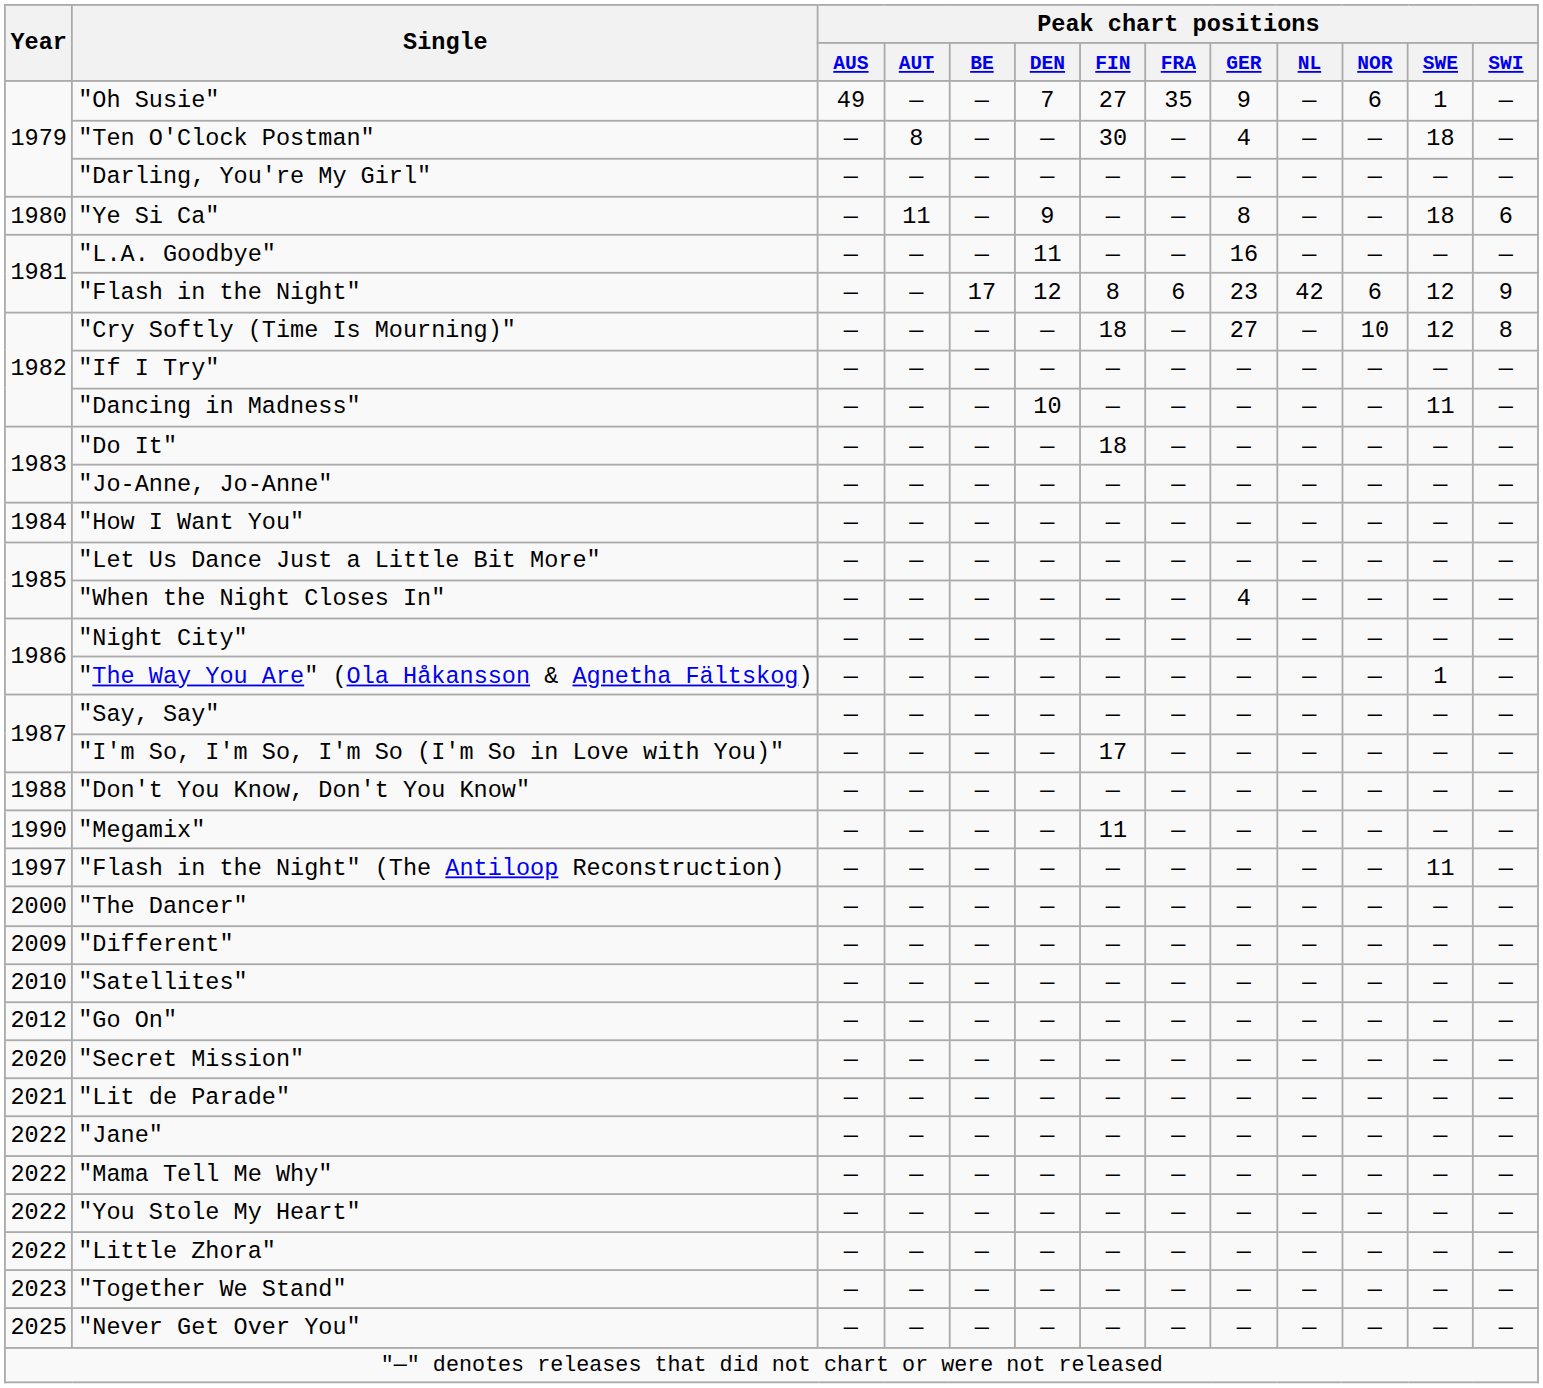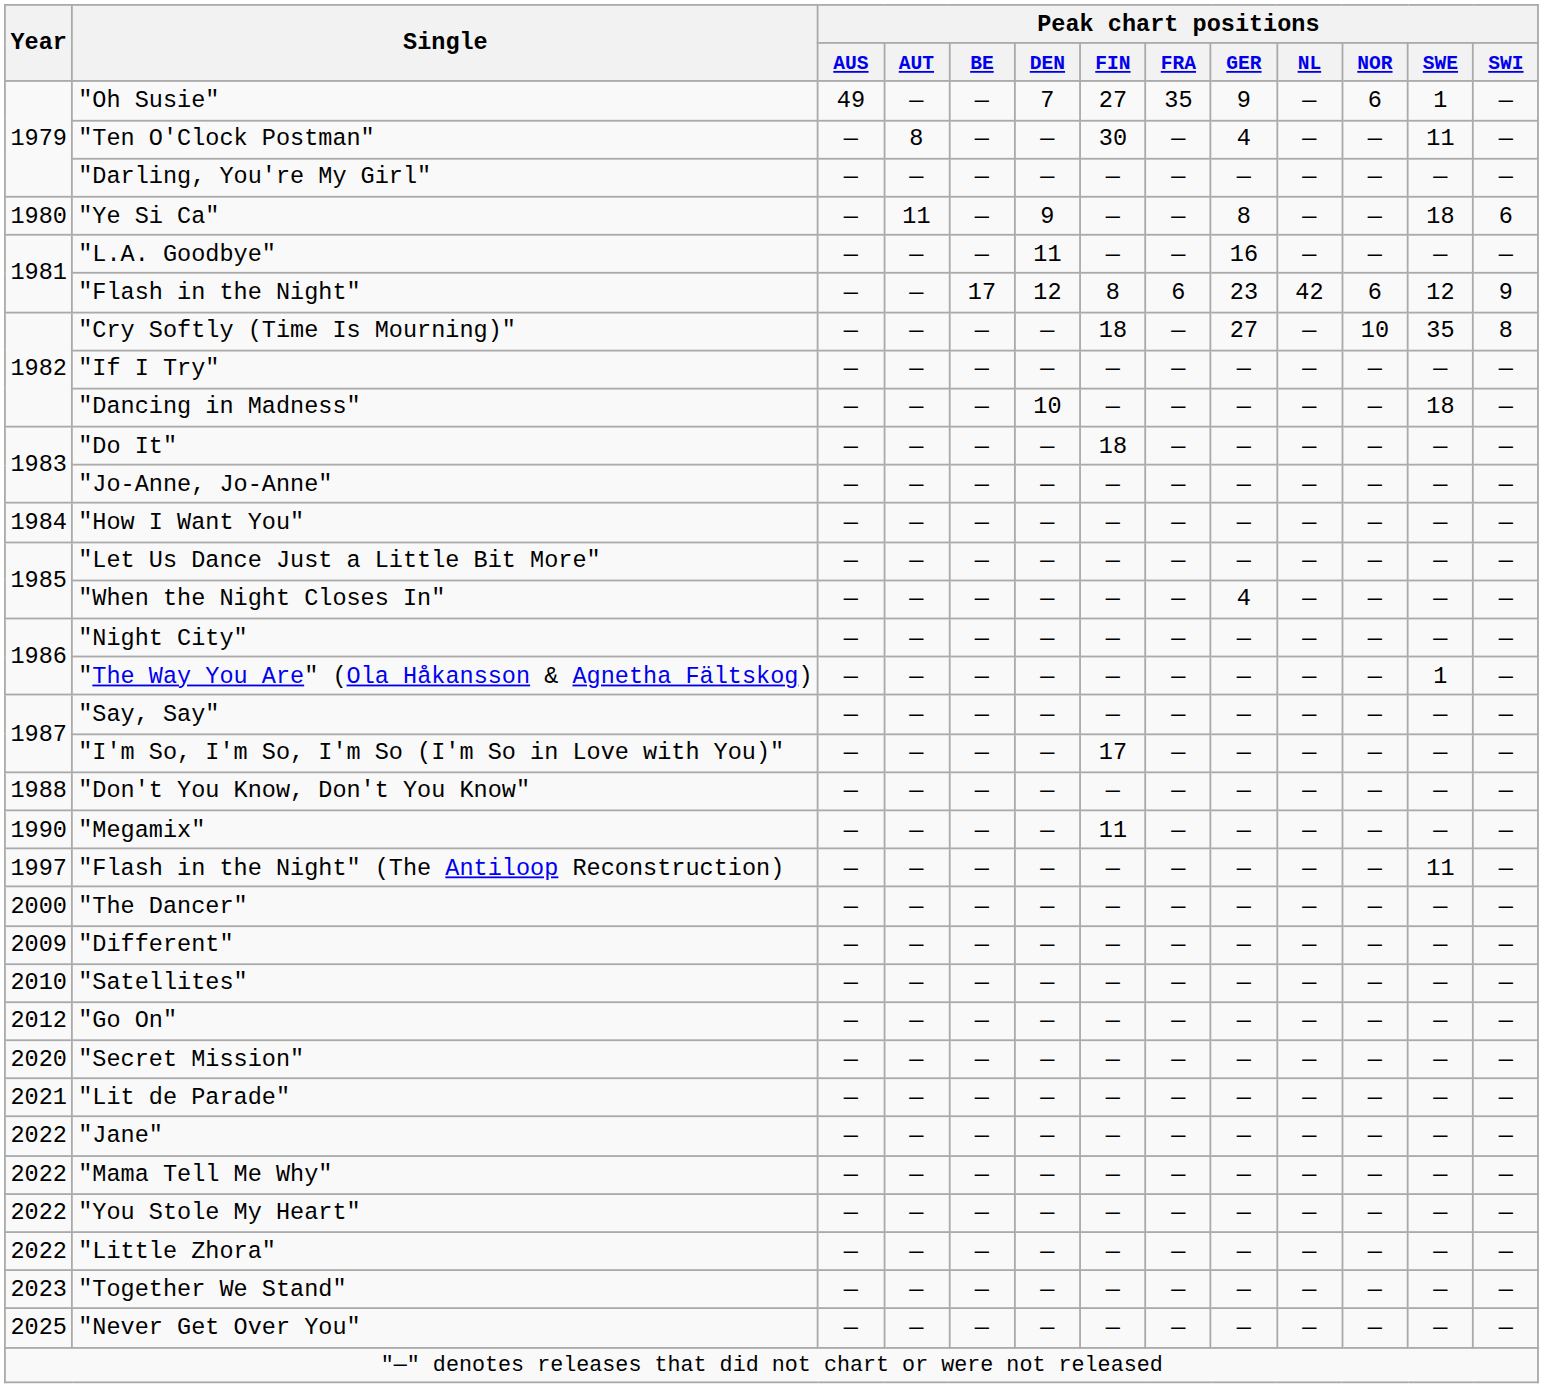 <table class="wikitable" style="text-align:center">
 <tr>
 <th rowspan="2">Year</th>
 <th rowspan="2">Single</th>
 <th colspan="11">Peak chart positions</th>
 </tr>
 <tr>
 <th style="width:30px;"><small><a href='#'>AUS</a></small><br></th>
 <th style="width:30px;"><small><a href='#'>AUT</a></small><br></th>
 <th style="width:30px;"><small><a href='#'>BE</a></small><br></th>
 <th style="width:30px;"><small><a href='#'>DEN</a></small><br></th>
 <th style="width:30px;"><small><a href='#'>FIN</a></small><br></th>
 <th style="width:30px;"><small><a href='#'>FRA</a></small><br></th>
 <th style="width:30px;"><small><a href='#'>GER</a></small><br></th>
 <th style="width:30px;"><small><a href='#'>NL</a></small><br></th>
 <th style="width:30px;"><small><a href='#'>NOR</a></small><br></th>
 <th style="width:30px;"><small><a href='#'>SWE</a></small><br></th>
 <th style="width:30px;"><small><a href='#'>SWI</a></small><br></th>
 </tr>
 <tr>
 <td rowspan="3">1979</td>
 <td align="left">"Oh Susie"</td>
 <td>49</td>
 <td>—</td>
 <td>—</td>
 <td>7</td>
 <td>27</td>
 <td>35</td>
 <td>9</td>
 <td>—</td>
 <td>6</td>
 <td>1</td>
 <td>—</td>
 </tr>
 <tr>
 <td align="left">"Ten O'Clock Postman"</td>
 <td>—</td>
 <td>8</td>
 <td>—</td>
 <td>—</td>
 <td>30</td>
 <td>—</td>
 <td>4</td>
 <td>—</td>
 <td>—</td>
-<td>18</td>
+<td>11</td>
 <td>—</td>
 </tr>
 <tr>
 <td align="left">"Darling, You're My Girl"</td>
 <td>—</td>
 <td>—</td>
 <td>—</td>
 <td>—</td>
 <td>—</td>
 <td>—</td>
 <td>—</td>
 <td>—</td>
 <td>—</td>
 <td>—</td>
 <td>—</td>
 </tr>
 <tr>
 <td>1980</td>
 <td align="left">"Ye Si Ca"</td>
 <td>—</td>
 <td>11</td>
 <td>—</td>
 <td>9</td>
 <td>—</td>
 <td>—</td>
 <td>8</td>
 <td>—</td>
 <td>—</td>
 <td>18</td>
 <td>6</td>
 </tr>
 <tr>
 <td rowspan="2">1981</td>
 <td align="left">"L.A. Goodbye"</td>
 <td>—</td>
 <td>—</td>
 <td>—</td>
 <td>11</td>
 <td>—</td>
 <td>—</td>
 <td>16</td>
 <td>—</td>
 <td>—</td>
 <td>—</td>
 <td>—</td>
 </tr>
 <tr>
 <td align="left">"Flash in the Night"</td>
 <td>—</td>
 <td>—</td>
 <td>17</td>
 <td>12</td>
 <td>8</td>
 <td>6</td>
 <td>23</td>
 <td>42</td>
 <td>6</td>
 <td>12</td>
 <td>9</td>
 </tr>
 <tr>
 <td rowspan="3">1982</td>
 <td align="left">"Cry Softly (Time Is Mourning)"</td>
 <td>—</td>
 <td>—</td>
 <td>—</td>
 <td>—</td>
 <td>18</td>
 <td>—</td>
 <td>27</td>
 <td>—</td>
 <td>10</td>
-<td>12</td>
+<td>35</td>
 <td>8</td>
 </tr>
 <tr>
 <td align="left">"If I Try"</td>
 <td>—</td>
 <td>—</td>
 <td>—</td>
 <td>—</td>
 <td>—</td>
 <td>—</td>
 <td>—</td>
 <td>—</td>
 <td>—</td>
 <td>—</td>
 <td>—</td>
 </tr>
 <tr>
 <td align="left">"Dancing in Madness"</td>
 <td>—</td>
 <td>—</td>
 <td>—</td>
 <td>10</td>
 <td>—</td>
 <td>—</td>
 <td>—</td>
 <td>—</td>
 <td>—</td>
-<td>11</td>
+<td>18</td>
 <td>—</td>
 </tr>
 <tr>
 <td rowspan="2">1983</td>
 <td align="left">"Do It"</td>
 <td>—</td>
 <td>—</td>
 <td>—</td>
 <td>—</td>
 <td>18</td>
 <td>—</td>
 <td>—</td>
 <td>—</td>
 <td>—</td>
 <td>—</td>
 <td>—</td>
 </tr>
 <tr>
 <td align="left">"Jo-Anne, Jo-Anne"</td>
 <td>—</td>
 <td>—</td>
 <td>—</td>
 <td>—</td>
 <td>—</td>
 <td>—</td>
 <td>—</td>
 <td>—</td>
 <td>—</td>
 <td>—</td>
 <td>—</td>
 </tr>
 <tr>
 <td>1984</td>
 <td align="left">"How I Want You"</td>
 <td>—</td>
 <td>—</td>
 <td>—</td>
 <td>—</td>
 <td>—</td>
 <td>—</td>
 <td>—</td>
 <td>—</td>
 <td>—</td>
 <td>—</td>
 <td>—</td>
 </tr>
 <tr>
 <td rowspan="2">1985</td>
 <td align="left">"Let Us Dance Just a Little Bit More"</td>
 <td>—</td>
 <td>—</td>
 <td>—</td>
 <td>—</td>
 <td>—</td>
 <td>—</td>
 <td>—</td>
 <td>—</td>
 <td>—</td>
 <td>—</td>
 <td>—</td>
 </tr>
 <tr>
 <td align="left">"When the Night Closes In"</td>
 <td>—</td>
 <td>—</td>
 <td>—</td>
 <td>—</td>
 <td>—</td>
 <td>—</td>
 <td>4</td>
 <td>—</td>
 <td>—</td>
 <td>—</td>
 <td>—</td>
 </tr>
 <tr>
 <td rowspan="2">1986</td>
 <td align="left">"Night City"</td>
 <td>—</td>
 <td>—</td>
 <td>—</td>
 <td>—</td>
 <td>—</td>
 <td>—</td>
 <td>—</td>
 <td>—</td>
 <td>—</td>
 <td>—</td>
 <td>—</td>
 </tr>
 <tr>
 <td align="left">"<a href='#'>The Way You Are</a>" (<a href='#'>Ola Håkansson</a> & <a href='#'>Agnetha Fältskog</a>)</td>
 <td>—</td>
 <td>—</td>
 <td>—</td>
 <td>—</td>
 <td>—</td>
 <td>—</td>
 <td>—</td>
 <td>—</td>
 <td>—</td>
 <td>1</td>
 <td>—</td>
 </tr>
 <tr>
 <td rowspan="2">1987</td>
 <td align="left">"Say, Say"</td>
 <td>—</td>
 <td>—</td>
 <td>—</td>
 <td>—</td>
 <td>—</td>
 <td>—</td>
 <td>—</td>
 <td>—</td>
 <td>—</td>
 <td>—</td>
 <td>—</td>
 </tr>
 <tr>
 <td align="left">"I'm So, I'm So, I'm So (I'm So in Love with You)"</td>
 <td>—</td>
 <td>—</td>
 <td>—</td>
 <td>—</td>
 <td>17</td>
 <td>—</td>
 <td>—</td>
 <td>—</td>
 <td>—</td>
 <td>—</td>
 <td>—</td>
 </tr>
 <tr>
 <td>1988</td>
 <td align="left">"Don't You Know, Don't You Know"</td>
 <td>—</td>
 <td>—</td>
 <td>—</td>
 <td>—</td>
 <td>—</td>
 <td>—</td>
 <td>—</td>
 <td>—</td>
 <td>—</td>
 <td>—</td>
 <td>—</td>
 </tr>
 <tr>
 <td>1990</td>
 <td align="left">"Megamix"</td>
 <td>—</td>
 <td>—</td>
 <td>—</td>
 <td>—</td>
 <td>11</td>
 <td>—</td>
 <td>—</td>
 <td>—</td>
 <td>—</td>
 <td>—</td>
 <td>—</td>
 </tr>
 <tr>
 <td>1997</td>
 <td align="left">"Flash in the Night" (The <a href='#'>Antiloop</a> Reconstruction)</td>
 <td>—</td>
 <td>—</td>
 <td>—</td>
 <td>—</td>
 <td>—</td>
 <td>—</td>
 <td>—</td>
 <td>—</td>
 <td>—</td>
 <td>11</td>
 <td>—</td>
 </tr>
 <tr>
 <td>2000</td>
 <td align="left">"The Dancer"</td>
 <td>—</td>
 <td>—</td>
 <td>—</td>
 <td>—</td>
 <td>—</td>
 <td>—</td>
 <td>—</td>
 <td>—</td>
 <td>—</td>
 <td>—</td>
 <td>—</td>
 </tr>
 <tr>
 <td>2009</td>
 <td align="left">"Different"</td>
 <td>—</td>
 <td>—</td>
 <td>—</td>
 <td>—</td>
 <td>—</td>
 <td>—</td>
 <td>—</td>
 <td>—</td>
 <td>—</td>
 <td>—</td>
 <td>—</td>
 </tr>
 <tr>
 <td>2010</td>
 <td align="left">"Satellites"</td>
 <td>—</td>
 <td>—</td>
 <td>—</td>
 <td>—</td>
 <td>—</td>
 <td>—</td>
 <td>—</td>
 <td>—</td>
 <td>—</td>
 <td>—</td>
 <td>—</td>
 </tr>
 <tr>
 <td>2012</td>
 <td align="left">"Go On"</td>
 <td>—</td>
 <td>—</td>
 <td>—</td>
 <td>—</td>
 <td>—</td>
 <td>—</td>
 <td>—</td>
 <td>—</td>
 <td>—</td>
 <td>—</td>
 <td>—</td>
 </tr>
 <tr>
 <td>2020</td>
 <td align="left">"Secret Mission"</td>
 <td>—</td>
 <td>—</td>
 <td>—</td>
 <td>—</td>
 <td>—</td>
 <td>—</td>
 <td>—</td>
 <td>—</td>
 <td>—</td>
 <td>—</td>
 <td>—</td>
 </tr>
 <tr>
 <td>2021</td>
 <td align="left">"Lit de Parade"</td>
 <td>—</td>
 <td>—</td>
 <td>—</td>
 <td>—</td>
 <td>—</td>
 <td>—</td>
 <td>—</td>
 <td>—</td>
 <td>—</td>
 <td>—</td>
 <td>—</td>
 </tr>
 <tr>
 <td>2022</td>
 <td align="left">"Jane"</td>
 <td>—</td>
 <td>—</td>
 <td>—</td>
 <td>—</td>
 <td>—</td>
 <td>—</td>
 <td>—</td>
 <td>—</td>
 <td>—</td>
 <td>—</td>
 <td>—</td>
 </tr>
 <tr>
 <td>2022</td>
 <td align="left">"Mama Tell Me Why"</td>
 <td>—</td>
 <td>—</td>
 <td>—</td>
 <td>—</td>
 <td>—</td>
 <td>—</td>
 <td>—</td>
 <td>—</td>
 <td>—</td>
 <td>—</td>
 <td>—</td>
 </tr>
 <tr>
 <td>2022</td>
 <td align="left">"You Stole My Heart"</td>
 <td>—</td>
 <td>—</td>
 <td>—</td>
 <td>—</td>
 <td>—</td>
 <td>—</td>
 <td>—</td>
 <td>—</td>
 <td>—</td>
 <td>—</td>
 <td>—</td>
 </tr>
 <tr>
 <td>2022</td>
 <td align="left">"Little Zhora"</td>
 <td>—</td>
 <td>—</td>
 <td>—</td>
 <td>—</td>
 <td>—</td>
 <td>—</td>
 <td>—</td>
 <td>—</td>
 <td>—</td>
 <td>—</td>
 <td>—</td>
 </tr>
 <tr>
 <td>2023</td>
 <td align="left">"Together We Stand"</td>
 <td>—</td>
 <td>—</td>
 <td>—</td>
 <td>—</td>
 <td>—</td>
 <td>—</td>
 <td>—</td>
 <td>—</td>
 <td>—</td>
 <td>—</td>
 <td>—</td>
 </tr>
 <tr>
 <td>2025</td>
 <td align="left">"Never Get Over You"</td>
 <td>—</td>
 <td>—</td>
 <td>—</td>
 <td>—</td>
 <td>—</td>
 <td>—</td>
 <td>—</td>
 <td>—</td>
 <td>—</td>
 <td>—</td>
 <td>—</td>
 </tr>
 <tr>
 <td colspan="13" style="font-size:9pt">"—" denotes releases that did not chart or were not released</td>
 </tr>
 </table>
